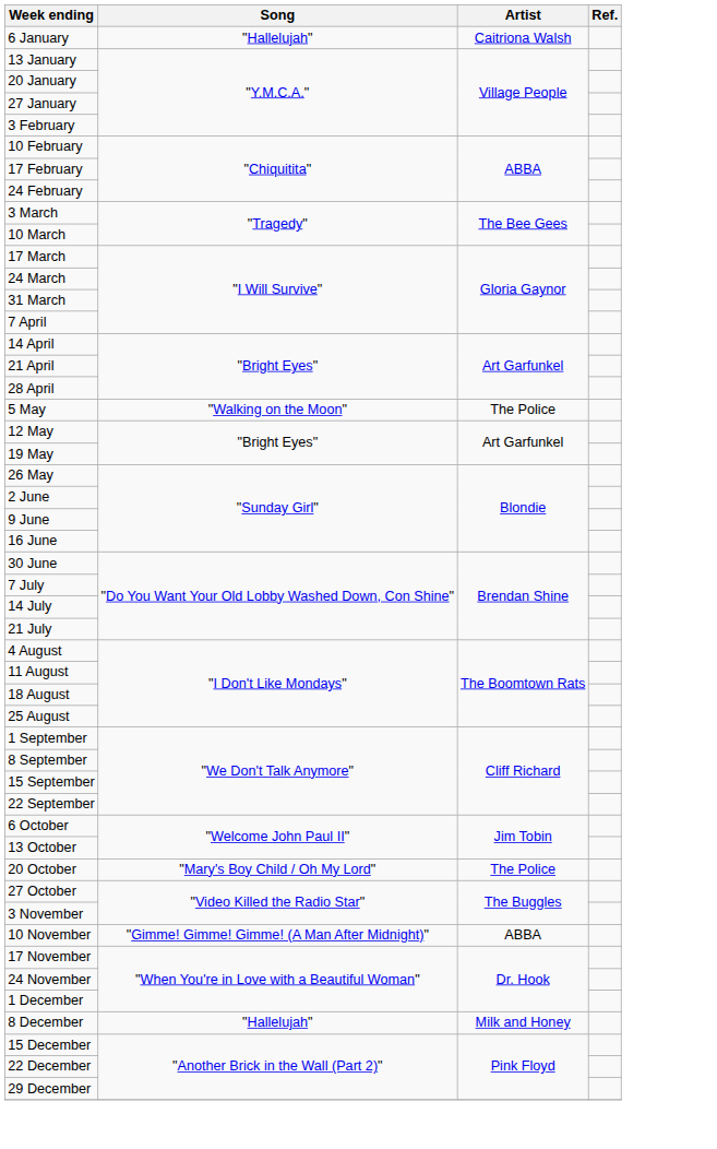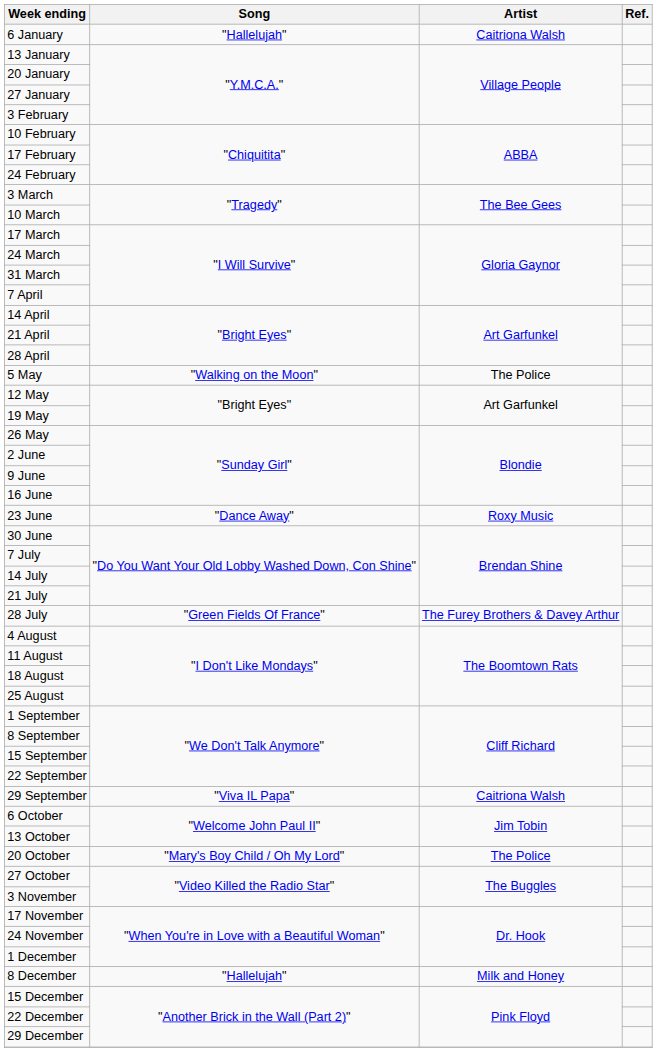 <table class="wikitable">
 <tr>
 <th>Week ending</th>
 <th>Song</th>
 <th>Artist</th>
 <th>Ref.</th>
 </tr>
 <tr>
 <td>6 January</td>
 <td align="center">"<a href='#'>Hallelujah</a>"</td>
 <td align="center"><a href='#'>Caitriona Walsh</a></td>
 <td></td>
 </tr>
 <tr>
 <td>13 January</td>
 <td rowspan="4" align="center">"<a href='#'>Y.M.C.A.</a>"</td>
 <td rowspan="4" align="center"><a href='#'>Village People</a></td>
 <td></td>
 </tr>
 <tr>
 <td>20 January</td>
 <td></td>
 </tr>
 <tr>
 <td>27 January</td>
 <td></td>
 </tr>
 <tr>
 <td>3 February</td>
 <td></td>
 </tr>
 <tr>
 <td>10 February</td>
 <td rowspan="3" align="center">"<a href='#'>Chiquitita</a>"</td>
 <td rowspan="3" align="center"><a href='#'>ABBA</a></td>
 <td></td>
 </tr>
 <tr>
 <td>17 February</td>
 <td></td>
 </tr>
 <tr>
 <td>24 February</td>
 <td></td>
 </tr>
 <tr>
 <td>3 March</td>
 <td rowspan="2" align="center">"<a href='#'>Tragedy</a>"</td>
 <td rowspan="2" align="center"><a href='#'>The Bee Gees</a></td>
 <td></td>
 </tr>
 <tr>
 <td>10 March</td>
 <td></td>
 </tr>
 <tr>
 <td>17 March</td>
 <td rowspan="4" align="center">"<a href='#'>I Will Survive</a>"</td>
 <td rowspan="4" align="center"><a href='#'>Gloria Gaynor</a></td>
 <td></td>
 </tr>
 <tr>
 <td>24 March</td>
 <td></td>
 </tr>
 <tr>
 <td>31 March</td>
 <td></td>
 </tr>
 <tr>
 <td>7 April</td>
 <td></td>
 </tr>
 <tr>
 <td>14 April</td>
 <td rowspan="3" align="center">"<a href='#'>Bright Eyes</a>"</td>
 <td rowspan="3" align="center"><a href='#'>Art Garfunkel</a></td>
 <td></td>
 </tr>
 <tr>
 <td>21 April</td>
 <td></td>
 </tr>
 <tr>
 <td>28 April</td>
 <td></td>
 </tr>
 <tr>
 <td>5 May</td>
 <td align="center">"<a href='#'>Walking on the Moon</a>"</td>
 <td align="center">The Police</td>
 <td></td>
 </tr>
 <tr>
 <td>12 May</td>
 <td rowspan="2" align="center">"Bright Eyes"</td>
 <td rowspan="2" align="center">Art Garfunkel</td>
 <td></td>
 </tr>
 <tr>
 <td>19 May</td>
 <td></td>
 </tr>
 <tr>
 <td>26 May</td>
 <td rowspan="4" align="center">"<a href='#'>Sunday Girl</a>"</td>
 <td rowspan="4" align="center"><a href='#'>Blondie</a></td>
 <td></td>
 </tr>
 <tr>
 <td>2 June</td>
 <td></td>
 </tr>
 <tr>
 <td>9 June</td>
 <td></td>
 </tr>
 <tr>
 <td>16 June</td>
 <td></td>
 </tr>
 <tr>
+<td>23 June</td>
+<td align="center">"<a href='#'>Dance Away</a>"</td>
+<td align="center"><a href='#'>Roxy Music</a></td>
+<td></td>
+</tr>
+<tr>
 <td>30 June</td>
 <td rowspan="4" align="center">"<a href='#'>Do You Want Your Old Lobby Washed Down, Con Shine</a>"</td>
 <td rowspan="4" align="center"><a href='#'>Brendan Shine</a></td>
 <td></td>
 </tr>
 <tr>
 <td>7 July</td>
 <td></td>
 </tr>
 <tr>
 <td>14 July</td>
 <td></td>
 </tr>
 <tr>
 <td>21 July</td>
+<td></td>
+</tr>
+<tr>
+<td>28 July</td>
+<td rowspan="1" align="center">"<a href='#'>Green Fields Of France</a>"</td>
+<td rowspan="1" align="center"><a href='#'>The Furey Brothers & Davey Arthur</a></td>
 <td></td>
 </tr>
 <tr>
 <td>4 August</td>
 <td rowspan="4" align="center">"<a href='#'>I Don't Like Mondays</a>"</td>
 <td rowspan="4" align="center"><a href='#'>The Boomtown Rats</a></td>
 <td></td>
 </tr>
 <tr>
 <td>11 August</td>
 <td></td>
 </tr>
 <tr>
 <td>18 August</td>
 <td></td>
 </tr>
 <tr>
 <td>25 August</td>
 <td></td>
 </tr>
 <tr>
 <td>1 September</td>
 <td rowspan="4" align="center">"<a href='#'>We Don't Talk Anymore</a>"</td>
 <td rowspan="4" align="center"><a href='#'>Cliff Richard</a></td>
 <td></td>
 </tr>
 <tr>
 <td>8 September</td>
 <td></td>
 </tr>
 <tr>
 <td>15 September</td>
 <td></td>
 </tr>
 <tr>
 <td>22 September</td>
 <td></td>
 </tr>
 <tr>
+<td>29 September</td>
+<td align="center">"<a href='#'>Viva IL Papa</a>"</td>
+<td align="center"><a href='#'>Caitriona Walsh</a></td>
+<td></td>
+</tr>
+<tr>
 <td>6 October</td>
 <td rowspan="2" align="center">"<a href='#'>Welcome John Paul II</a>"</td>
 <td rowspan="2" align="center"><a href='#'>Jim Tobin</a></td>
 <td></td>
 </tr>
 <tr>
 <td>13 October</td>
 <td></td>
 </tr>
 <tr>
 <td>20 October</td>
 <td align="center">"<a href='#'>Mary's Boy Child / Oh My Lord</a>"</td>
 <td align="center"><a href='#'>The Police</a></td>
 <td></td>
 </tr>
 <tr>
 <td>27 October</td>
 <td rowspan="2" align="center">"<a href='#'>Video Killed the Radio Star</a>"</td>
 <td rowspan="2" align="center"><a href='#'>The Buggles</a></td>
 <td></td>
 </tr>
 <tr>
 <td>3 November</td>
-<td></td>
-</tr>
-<tr>
-<td>10 November</td>
-<td align="center">"<a href='#'>Gimme! Gimme! Gimme! (A Man After Midnight)</a>"</td>
-<td align="center">ABBA</td>
 <td></td>
 </tr>
 <tr>
 <td>17 November</td>
 <td rowspan="3" align="center">"<a href='#'>When You're in Love with a Beautiful Woman</a>"</td>
 <td rowspan="3" align="center"><a href='#'>Dr. Hook</a></td>
 <td></td>
 </tr>
 <tr>
 <td>24 November</td>
 <td></td>
 </tr>
 <tr>
 <td>1 December</td>
 <td></td>
 </tr>
 <tr>
 <td>8 December</td>
 <td align="center">"<a href='#'>Hallelujah</a>"</td>
 <td align="center"><a href='#'>Milk and Honey</a></td>
 <td></td>
 </tr>
 <tr>
 <td>15 December</td>
 <td rowspan="3" align="center">"<a href='#'>Another Brick in the Wall (Part 2)</a>"</td>
 <td rowspan="3" align="center"><a href='#'>Pink Floyd</a></td>
 <td></td>
 </tr>
 <tr>
 <td>22 December</td>
 <td></td>
 </tr>
 <tr>
 <td>29 December</td>
 <td></td>
 </tr>
 <tr>
 </tr>
 </table>
